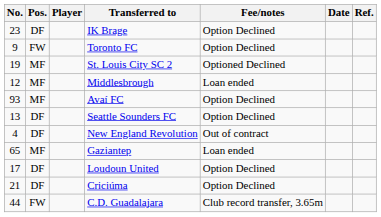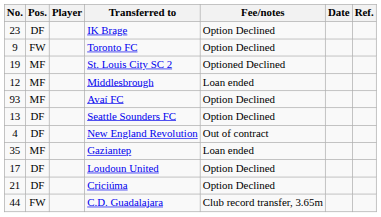 <table class="wikitable sortable";>
 <tr>
 <th>No.</th>
 <th><strong>Pos.</strong></th>
 <th><strong>Player</strong></th>
 <th><strong>Transferred to</strong></th>
 <th><strong>Fee/notes</strong></th>
 <th><strong>Date</strong></th>
 <th>Ref.</th>
 </tr>
 <tr>
 <td align="center">23</td>
 <td align="center">DF</td>
 <td></td>
 <td> <a href='#'>IK Brage</a></td>
 <td>Option Declined</td>
 <td></td>
 <td align="center"></td>
 </tr>
 <tr>
 <td align="center">9</td>
 <td align="center">FW</td>
 <td></td>
 <td> <a href='#'>Toronto FC</a></td>
 <td>Option Declined</td>
 <td></td>
 <td align="center"></td>
 </tr>
 <tr>
 <td align="center">19</td>
 <td align="center">MF</td>
 <td></td>
 <td> <a href='#'>St. Louis City SC 2</a></td>
 <td>Optioned Declined</td>
 <td></td>
 <td align="center"></td>
 </tr>
 <tr>
 <td align="center">12</td>
 <td align="center">MF</td>
 <td></td>
 <td> <a href='#'>Middlesbrough</a></td>
 <td>Loan ended</td>
 <td></td>
 <td align="center"></td>
 </tr>
 <tr>
 <td align="center">93</td>
 <td align="center">MF</td>
 <td></td>
 <td> <a href='#'>Avaí FC</a></td>
 <td>Option Declined</td>
 <td></td>
 <td align="center"></td>
 </tr>
 <tr>
 <td align="center">13</td>
 <td align="center">DF</td>
 <td></td>
 <td> <a href='#'>Seattle Sounders FC</a></td>
 <td>Option Declined</td>
 <td></td>
 <td align="center"></td>
 </tr>
 <tr>
 <td align="center">4</td>
 <td align="center">DF</td>
 <td></td>
 <td> <a href='#'>New England Revolution</a></td>
 <td>Out of contract</td>
 <td></td>
 <td align="center"></td>
 </tr>
 <tr>
-<td align="center">65</td>
+<td align="center">35</td>
 <td align="center">MF</td>
 <td></td>
 <td> <a href='#'>Gaziantep</a></td>
 <td>Loan ended</td>
 <td></td>
 <td align="center"></td>
 </tr>
 <tr>
 <td align="center">17</td>
 <td align="center">DF</td>
 <td></td>
 <td> <a href='#'>Loudoun United</a></td>
 <td>Option Declined</td>
 <td></td>
 <td align="center"></td>
 </tr>
 <tr>
 <td align="center">21</td>
 <td align="center">DF</td>
 <td></td>
 <td> <a href='#'>Criciúma</a></td>
 <td>Option Declined</td>
 <td></td>
 <td align="center"></td>
 </tr>
 <tr>
 <td align="center">44</td>
 <td align="center">FW</td>
 <td></td>
 <td> <a href='#'>C.D. Guadalajara</a></td>
 <td>Club record transfer, 3.65m</td>
 <td></td>
 <td align="center"></td>
 </tr>
 </table>
